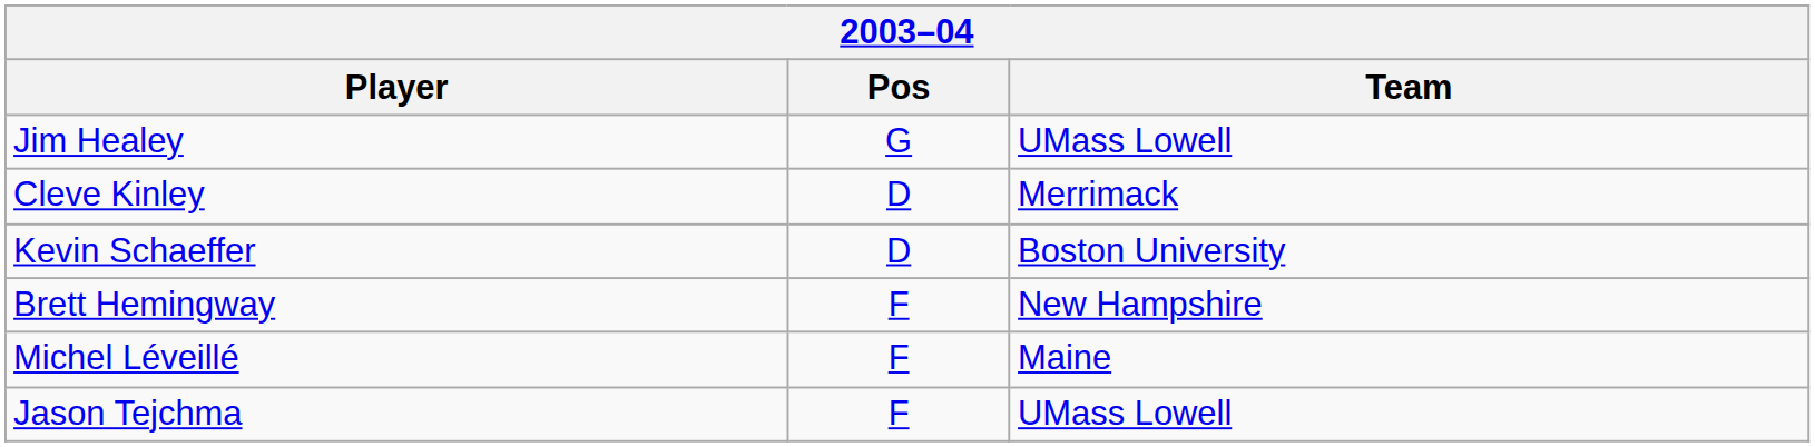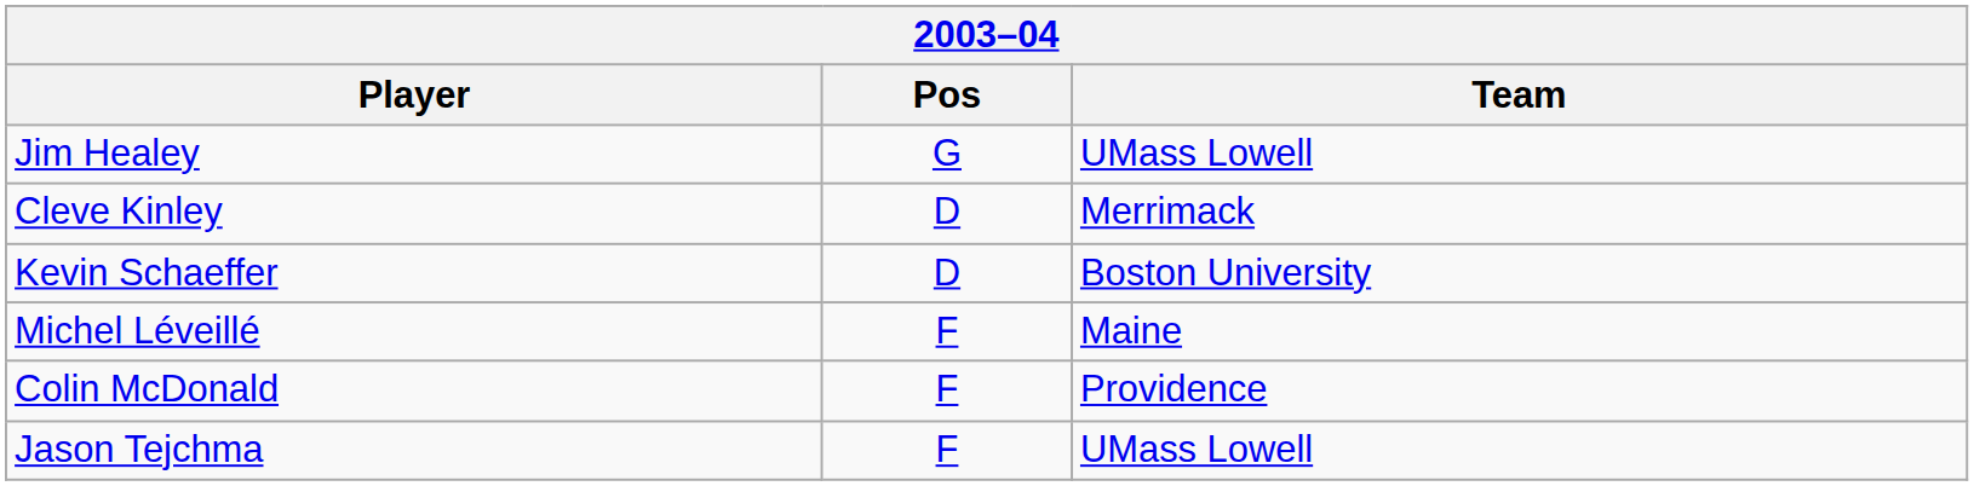 <table class="wikitable" width=95%>
 <tr>
 <th colspan=3><a href='#'>2003–04</a></th>
 </tr>
 <tr>
 <th>Player</th>
 <th>Pos</th>
 <th>Team</th>
 </tr>
 <tr>
 <td><a href='#'>Jim Healey</a></td>
 <td align=center><a href='#'>G</a></td>
 <td><a href='#'>UMass Lowell</a></td>
 </tr>
 <tr>
 <td><a href='#'>Cleve Kinley</a></td>
 <td align=center><a href='#'>D</a></td>
 <td><a href='#'>Merrimack</a></td>
 </tr>
 <tr>
 <td><a href='#'>Kevin Schaeffer</a></td>
 <td align=center><a href='#'>D</a></td>
 <td><a href='#'>Boston University</a></td>
 </tr>
 <tr>
-<td><a href='#'>Brett Hemingway</a></td>
-<td align=center><a href='#'>F</a></td>
-<td><a href='#'>New Hampshire</a></td>
-</tr>
-<tr>
 <td><a href='#'>Michel Léveillé</a></td>
 <td align=center><a href='#'>F</a></td>
 <td><a href='#'>Maine</a></td>
+</tr>
+<tr>
+<td><a href='#'>Colin McDonald</a></td>
+<td align=center><a href='#'>F</a></td>
+<td><a href='#'>Providence</a></td>
 </tr>
 <tr>
 <td><a href='#'>Jason Tejchma</a></td>
 <td align=center><a href='#'>F</a></td>
 <td><a href='#'>UMass Lowell</a></td>
 </tr>
 </table>
